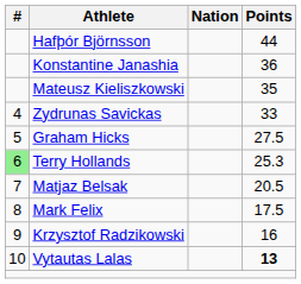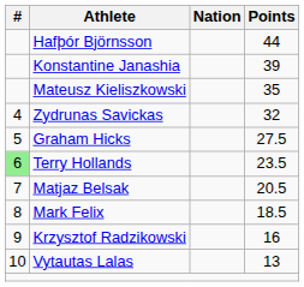 <table class="wikitable" style="text-align:center">
 <tr>
 <th scope="col" style="width: 10px;">#</th>
 <th scope="col">Athlete</th>
 <th scope="col">Nation</th>
 <th scope="col" style="width: 10px;">Points</th>
 </tr>
 <tr>
 <td></td>
 <td align=left><a href='#'>Hafþór Björnsson</a></td>
 <td align=left></td>
 <td>44</td>
 </tr>
 <tr>
 <td></td>
 <td align=left><a href='#'>Konstantine Janashia</a></td>
 <td align=left></td>
-<td>36</td>
+<td>39</td>
 </tr>
 <tr>
 <td></td>
 <td align=left><a href='#'>Mateusz Kieliszkowski</a></td>
 <td align=left></td>
 <td>35</td>
 </tr>
 <tr>
 <td>4</td>
 <td align=left><a href='#'>Zydrunas Savickas</a></td>
 <td align=left></td>
-<td>33</td>
+<td>32</td>
 </tr>
 <tr>
 <td>5</td>
 <td align=left><a href='#'>Graham Hicks</a></td>
 <td align=left></td>
 <td>27.5</td>
 </tr>
 <tr>
 <td style="background: lightgreen;">6</td>
 <td align=left><a href='#'>Terry Hollands</a></td>
 <td align=left></td>
-<td>25.3</td>
+<td>23.5</td>
 </tr>
 <tr>
 <td>7</td>
 <td align=left><a href='#'>Matjaz Belsak</a></td>
 <td align=left></td>
 <td>20.5</td>
 </tr>
 <tr>
 <td>8</td>
 <td align=left><a href='#'>Mark Felix</a></td>
 <td align=left></td>
-<td>17.5</td>
+<td>18.5</td>
 </tr>
 <tr>
 <td>9</td>
 <td align=left><a href='#'>Krzysztof Radzikowski</a></td>
 <td align=left></td>
 <td>16</td>
 </tr>
 <tr>
 <td>10</td>
 <td align=left><a href='#'>Vytautas Lalas</a></td>
 <td align=left></td>
-<td><strong>13</strong></td>
+<td>13</td>
 </tr>
 <tr class="sortbottom">
 <td colspan="4"></td>
 </tr>
 </table>
